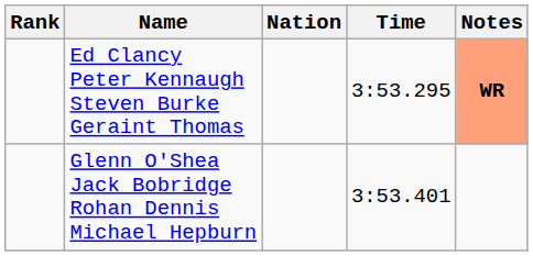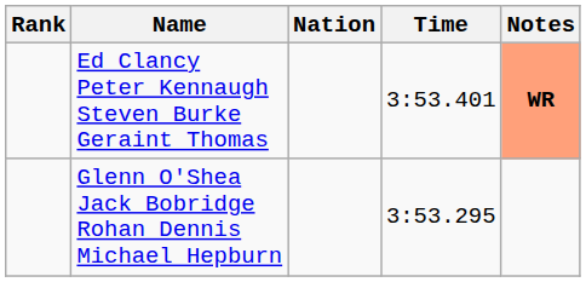 <table class="wikitable sortable" style="text-align:center">
 <tr>
 <th>Rank</th>
 <th>Name</th>
 <th>Nation</th>
 <th>Time</th>
 <th>Notes</th>
 </tr>
 <tr>
 <td></td>
 <td align=left><a href='#'>Ed Clancy</a><br><a href='#'>Peter Kennaugh</a><br><a href='#'>Steven Burke</a><br><a href='#'>Geraint Thomas</a></td>
 <td align=left></td>
-<td>3:53.295</td>
+<td>3:53.401</td>
 <td style="background: lightsalmon;"><strong>WR</strong></td>
 </tr>
 <tr>
 <td></td>
 <td align=left><a href='#'>Glenn O'Shea</a><br><a href='#'>Jack Bobridge</a><br><a href='#'>Rohan Dennis</a><br><a href='#'>Michael Hepburn</a></td>
 <td align=left></td>
-<td>3:53.401</td>
+<td>3:53.295</td>
 <td></td>
 </tr>
 </table>
